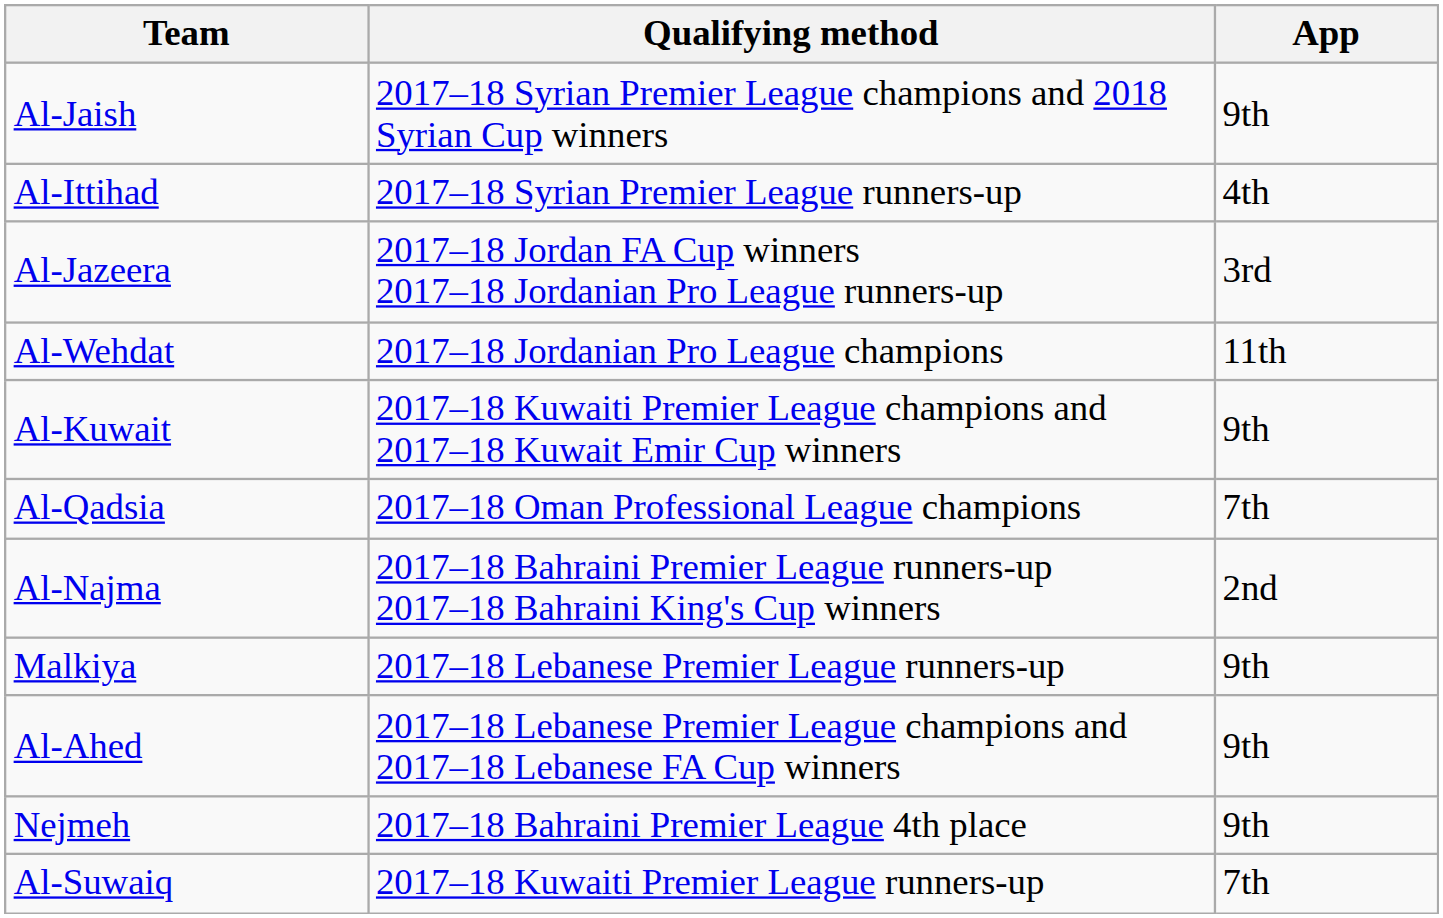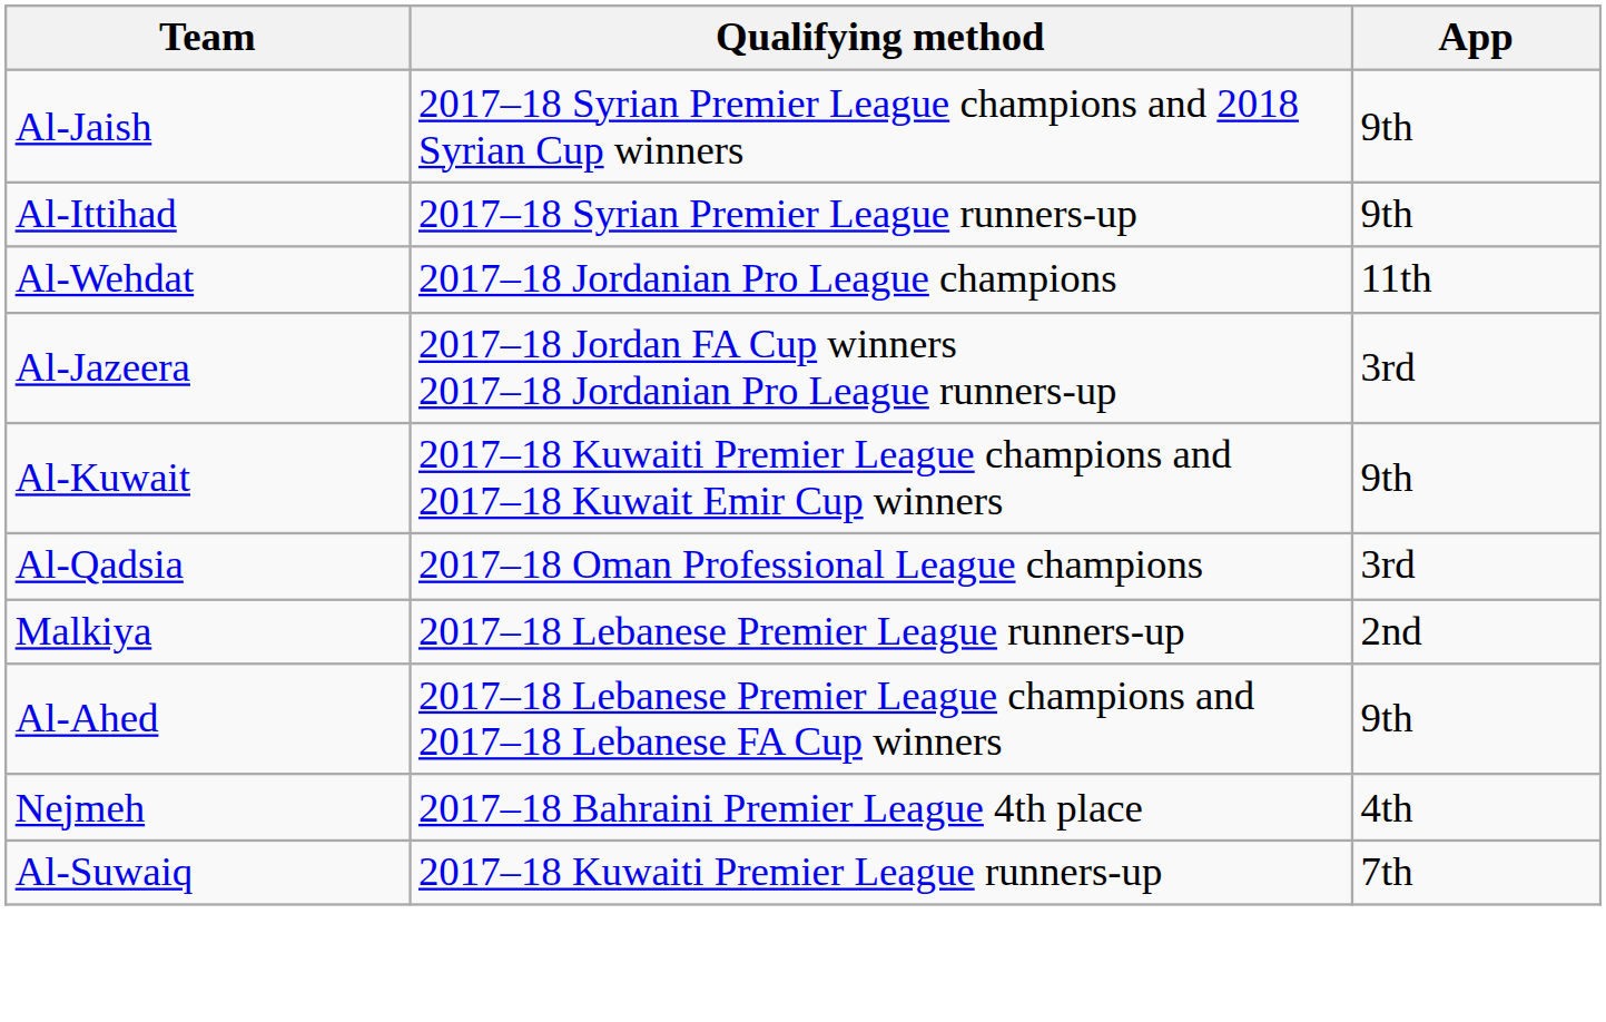 <table class="wikitable" style="table-layout:fixed;width:100%;">
 <tr>
 <th width=25%>Team</th>
 <th width=60%>Qualifying method</th>
 <th width=15%>App </th>
 </tr>
 <tr>
 <td> <a href='#'>Al-Jaish</a></td>
 <td><a href='#'>2017–18 Syrian Premier League</a> champions and <a href='#'>2018 Syrian Cup</a> winners</td>
 <td>9th </td>
 </tr>
 <tr>
 <td> <a href='#'>Al-Ittihad</a></td>
 <td><a href='#'>2017–18 Syrian Premier League</a> runners-up</td>
-<td>4th </td>
+<td>9th </td>
+</tr>
+<tr>
+<td> <a href='#'>Al-Wehdat</a></td>
+<td><a href='#'>2017–18 Jordanian Pro League</a> champions</td>
+<td>11th </td>
 </tr>
 <tr>
 <td> <a href='#'>Al-Jazeera</a></td>
 <td><a href='#'>2017–18 Jordan FA Cup</a> winners<br><a href='#'>2017–18 Jordanian Pro League</a> runners-up</td>
 <td>3rd </td>
-</tr>
-<tr>
-<td> <a href='#'>Al-Wehdat</a></td>
-<td><a href='#'>2017–18 Jordanian Pro League</a> champions</td>
-<td>11th </td>
 </tr>
 <tr>
 <td> <a href='#'>Al-Kuwait</a></td>
 <td><a href='#'>2017–18 Kuwaiti Premier League</a> champions and <a href='#'>2017–18 Kuwait Emir Cup</a> winners</td>
 <td>9th </td>
 </tr>
 <tr>
 <td> <a href='#'>Al-Qadsia</a></td>
 <td><a href='#'>2017–18 Oman Professional League</a> champions</td>
-<td>7th </td>
-</tr>
-<tr>
-<td> <a href='#'>Al-Najma</a></td>
-<td><a href='#'>2017–18 Bahraini Premier League</a> runners-up<br><a href='#'>2017–18 Bahraini King's Cup</a> winners</td>
-<td>2nd </td>
+<td>3rd </td>
 </tr>
 <tr>
 <td> <a href='#'>Malkiya</a></td>
 <td><a href='#'>2017–18 Lebanese Premier League</a> runners-up</td>
-<td>9th </td>
+<td>2nd </td>
 </tr>
 <tr>
 <td> <a href='#'>Al-Ahed</a></td>
 <td><a href='#'>2017–18 Lebanese Premier League</a> champions and <a href='#'>2017–18 Lebanese FA Cup</a> winners</td>
 <td>9th </td>
 </tr>
 <tr>
 <td> <a href='#'>Nejmeh</a></td>
 <td><a href='#'>2017–18 Bahraini Premier League</a> 4th place</td>
-<td>9th </td>
+<td>4th </td>
 </tr>
 <tr>
 <td> <a href='#'>Al-Suwaiq</a></td>
 <td><a href='#'>2017–18 Kuwaiti Premier League</a> runners-up</td>
 <td>7th </td>
 </tr>
 </table>
